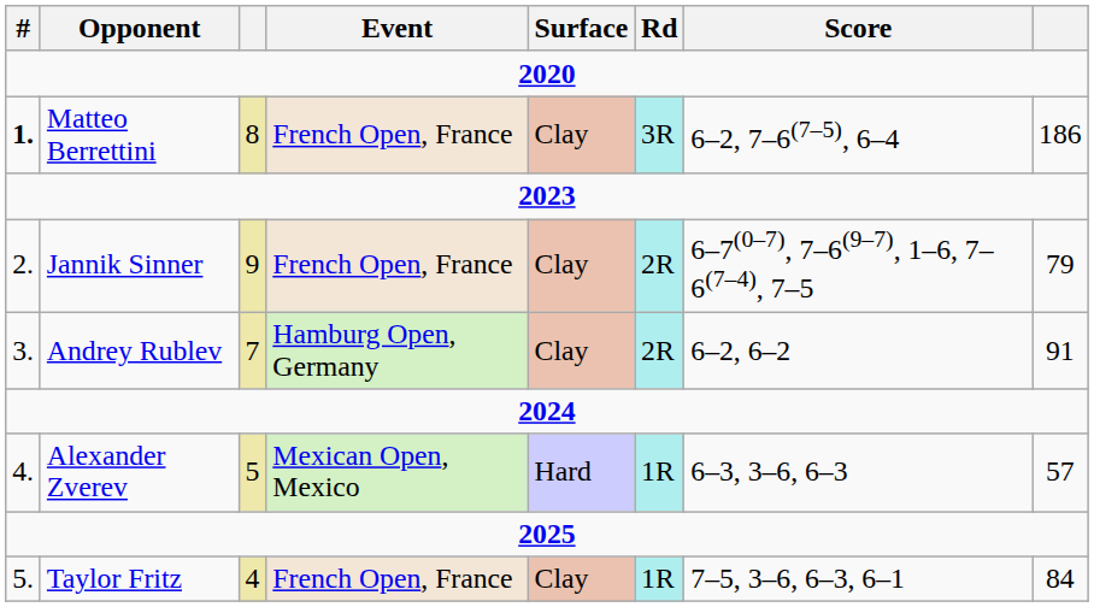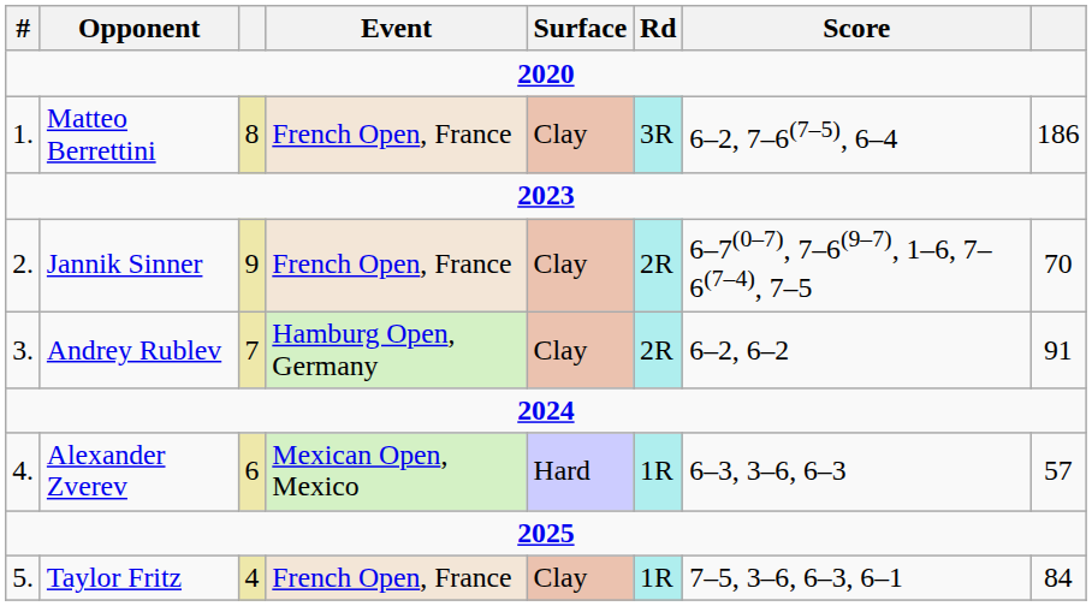 <table class="wikitable sortable nowrap">
 <tr>
 <th>#</th>
 <th>Opponent</th>
 <th></th>
 <th>Event</th>
 <th>Surface</th>
 <th class="unsortable">Rd</th>
 <th class="unsortable">Score</th>
 <th></th>
 </tr>
 <tr>
 <td colspan=9 style=text-align:center><strong><a href='#'>2020</a></strong></td>
 </tr>
 <tr>
-<td><strong>1.</strong></td>
+<td>1.</td>
 <td> <a href='#'>Matteo Berrettini</a></td>
 <td style=text-align:center bgcolor=eee8aa>8</td>
 <td bgcolor=f3e6d7><a href='#'>French Open</a>, France</td>
 <td bgcolor=ebc2af>Clay</td>
 <td bgcolor=afeeee>3R</td>
 <td>6–2, 7–6<sup>(7–5)</sup>, 6–4</td>
 <td style=text-align:center>186</td>
 </tr>
 <tr>
 <td colspan=9 style=text-align:center><strong><a href='#'>2023</a></strong></td>
 </tr>
 <tr>
 <td>2.</td>
 <td> <a href='#'>Jannik Sinner</a></td>
 <td style=text-align:center bgcolor=eee8aa>9</td>
 <td bgcolor=f3e6d7><a href='#'>French Open</a>, France</td>
 <td bgcolor=ebc2af>Clay</td>
 <td bgcolor=afeeee>2R</td>
 <td>6–7<sup>(0–7)</sup>, 7–6<sup>(9–7)</sup>, 1–6, 7–6<sup>(7–4)</sup>, 7–5</td>
-<td style=text-align:center>79</td>
+<td style=text-align:center>70</td>
 </tr>
 <tr>
 <td>3.</td>
 <td> <a href='#'>Andrey Rublev</a></td>
 <td style=text-align:center bgcolor=eee8aa>7</td>
 <td bgcolor=d4f1c5><a href='#'>Hamburg Open</a>, Germany</td>
 <td bgcolor=ebc2af>Clay</td>
 <td bgcolor=afeeee>2R</td>
 <td>6–2, 6–2</td>
 <td style=text-align:center>91</td>
 </tr>
 <tr>
 <td colspan=9 style=text-align:center><strong><a href='#'>2024</a></strong></td>
 </tr>
 <tr>
 <td>4.</td>
 <td> <a href='#'>Alexander Zverev</a></td>
-<td style=text-align:center bgcolor=eee8aa>5</td>
+<td style=text-align:center bgcolor=eee8aa>6</td>
 <td bgcolor=d4f1c5><a href='#'>Mexican Open</a>, Mexico</td>
 <td bgcolor=ccccff>Hard</td>
 <td bgcolor=afeeee>1R</td>
 <td>6–3, 3–6, 6–3</td>
 <td style=text-align:center>57</td>
 </tr>
 <tr>
 <td colspan=9 style=text-align:center><strong><a href='#'>2025</a></strong></td>
 </tr>
 <tr>
 <td>5.</td>
 <td> <a href='#'>Taylor Fritz</a></td>
 <td style=text-align:center bgcolor=eee8aa>4</td>
 <td bgcolor=f3e6d7><a href='#'>French Open</a>, France</td>
 <td bgcolor=ebc2af>Clay</td>
 <td bgcolor=afeeee>1R</td>
 <td>7–5, 3–6, 6–3, 6–1</td>
 <td style=text-align:center>84</td>
 </tr>
 </table>
